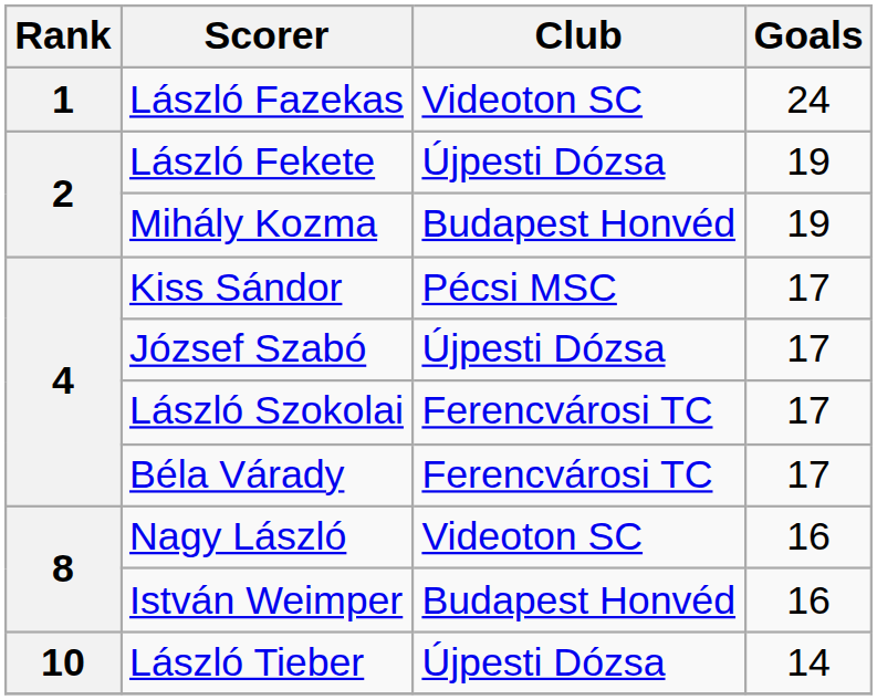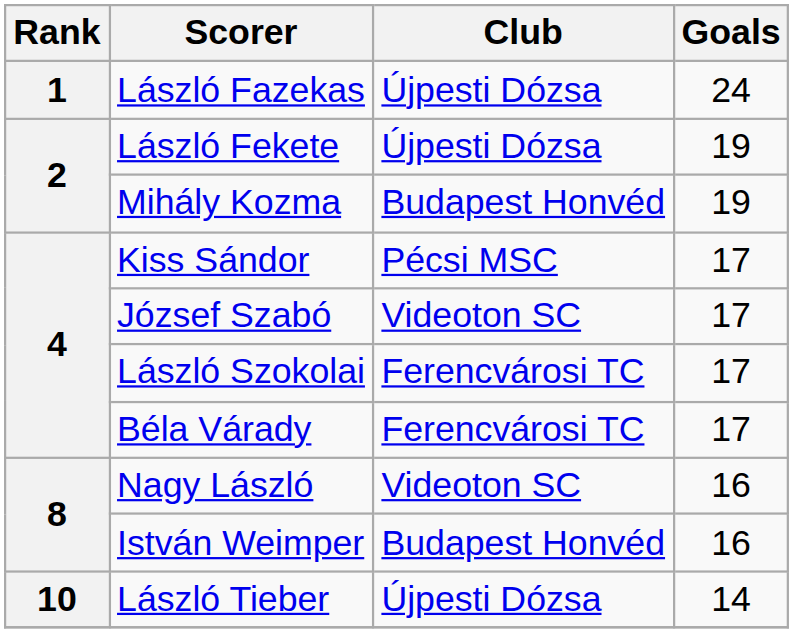 <table class="wikitable" style="text-align:center">
 <tr>
 <th>Rank</th>
 <th>Scorer</th>
 <th>Club</th>
 <th>Goals</th>
 </tr>
 <tr>
 <th rowspan="1">1</th>
 <td align=left> <a href='#'>László Fazekas</a></td>
-<td align=left><a href='#'>Videoton SC</a></td>
+<td align=left><a href='#'>Újpesti Dózsa</a></td>
 <td>24</td>
 </tr>
 <tr>
 <th rowspan="2">2</th>
 <td align=left> <a href='#'>László Fekete</a></td>
 <td align=left><a href='#'>Újpesti Dózsa</a></td>
 <td>19</td>
 </tr>
 <tr>
 <td align=left> <a href='#'>Mihály Kozma</a></td>
 <td align=left><a href='#'>Budapest Honvéd</a></td>
 <td>19</td>
 </tr>
 <tr>
 <th rowspan="4">4</th>
 <td align=left> <a href='#'>Kiss Sándor</a></td>
 <td align=left><a href='#'>Pécsi MSC</a></td>
 <td>17</td>
 </tr>
 <tr>
 <td align=left> <a href='#'>József Szabó</a></td>
-<td align=left><a href='#'>Újpesti Dózsa</a></td>
+<td align=left><a href='#'>Videoton SC</a></td>
 <td>17</td>
 </tr>
 <tr>
 <td align=left> <a href='#'>László Szokolai</a></td>
 <td align=left><a href='#'>Ferencvárosi TC</a></td>
 <td>17</td>
 </tr>
 <tr>
 <td align=left> <a href='#'>Béla Várady</a></td>
 <td align=left><a href='#'>Ferencvárosi TC</a></td>
 <td>17</td>
 </tr>
 <tr>
 <th rowspan="2">8</th>
 <td align=left> <a href='#'>Nagy László</a></td>
 <td align=left><a href='#'>Videoton SC</a></td>
 <td>16</td>
 </tr>
 <tr>
 <td align=left> <a href='#'>István Weimper</a></td>
 <td align=left><a href='#'>Budapest Honvéd</a></td>
 <td>16</td>
 </tr>
 <tr>
 <th rowspan="1">10</th>
 <td align=left> <a href='#'>László Tieber</a></td>
 <td align=left><a href='#'>Újpesti Dózsa</a></td>
 <td>14</td>
 </tr>
 <tr>
 </tr>
 </table>
